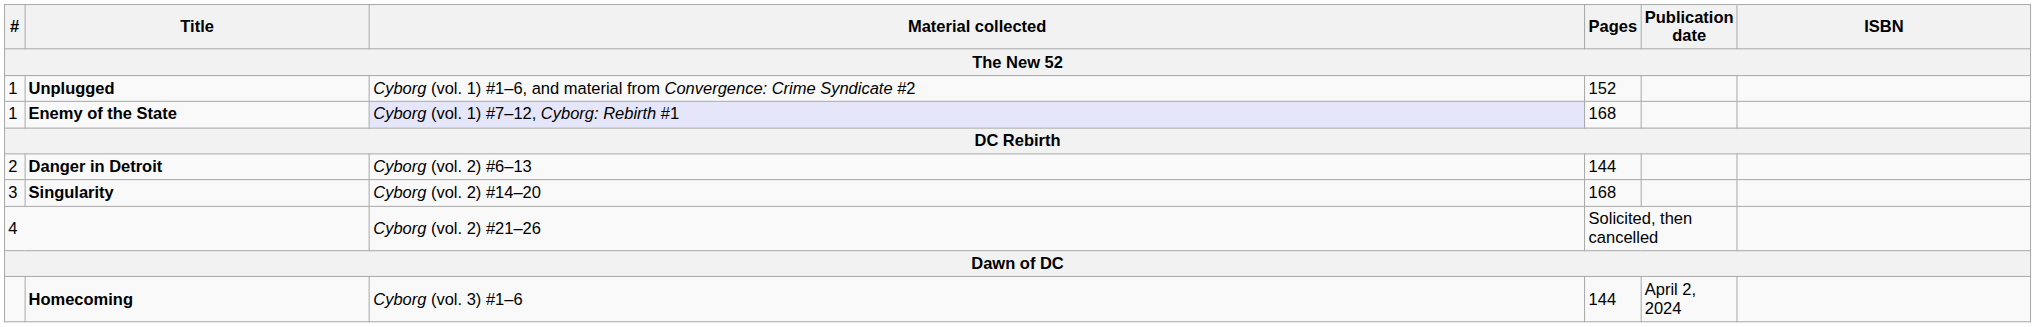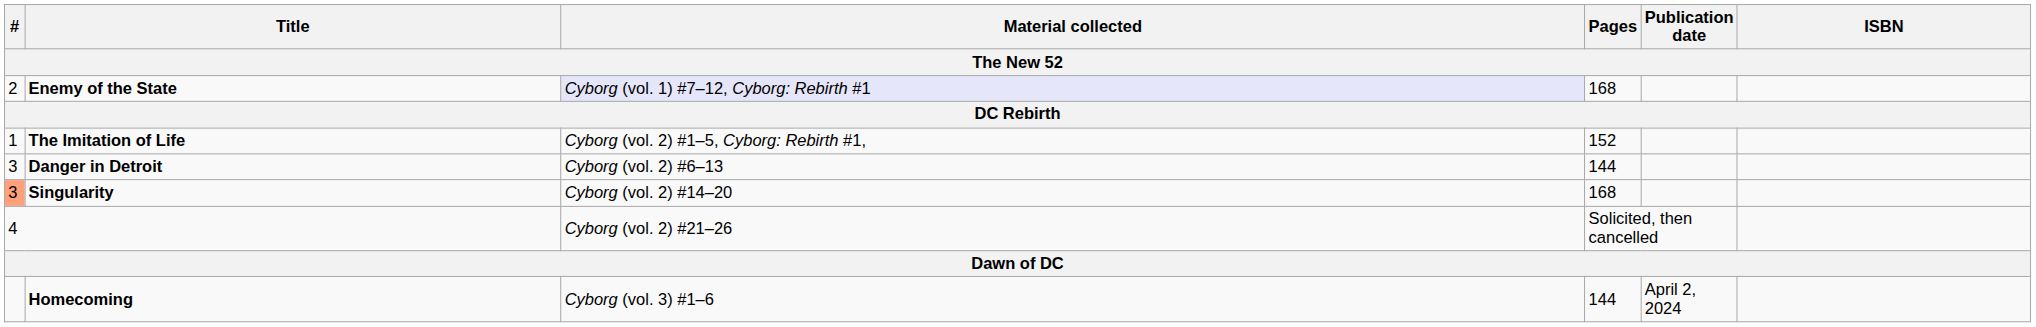 <table class="wikitable sortable">
 <tr>
 <th style="width:1%;" class="unsortable">#</th>
 <th>Title</th>
 <th>Material collected</th>
 <th class="unsortable" style="width:1%;">Pages</th>
 <th style="width:1%;">Publication date</th>
 <th class="unsortable" style="width:14.47%;">ISBN</th>
 </tr>
 <tr>
 <th colspan="6">The New 52</th>
 </tr>
 <tr>
-<td>1</td>
-<td><strong>Unplugged</strong></td>
-<td><em>Cyborg</em> (vol. 1) #1–6, and material from <em>Convergence: Crime Syndicate</em> #2</td>
-<td>152</td>
-<td></td>
-<td></td>
-</tr>
-<tr>
-<td>1</td>
+<td>2</td>
 <td><strong>Enemy of the State</strong></td>
 <td style="background: lavender;"><em>Cyborg</em> (vol. 1) #7–12, <em>Cyborg: Rebirth</em> #1</td>
 <td>168</td>
 <td></td>
 <td></td>
 </tr>
 <tr>
 <th colspan="6">DC Rebirth</th>
 </tr>
 <tr>
-<td>2</td>
+<td>1</td>
+<td><strong>The Imitation of Life</strong></td>
+<td><em>Cyborg</em> (vol. 2) #1–5, <em>Cyborg: Rebirth</em> #1,</td>
+<td>152</td>
+<td></td>
+<td></td>
+</tr>
+<tr>
+<td>3</td>
 <td><strong>Danger in Detroit</strong></td>
 <td><em>Cyborg</em> (vol. 2) #6–13</td>
 <td>144</td>
 <td></td>
 <td></td>
 </tr>
 <tr>
-<td>3</td>
+<td style="background: lightsalmon;">3</td>
 <td><strong>Singularity</strong></td>
 <td><em>Cyborg</em> (vol. 2) #14–20</td>
 <td>168</td>
 <td></td>
 <td></td>
 </tr>
 <tr>
 <td colspan="2">4</td>
 <td><em>Cyborg</em> (vol. 2) #21–26</td>
 <td colspan="2">Solicited, then cancelled</td>
 <td></td>
 </tr>
 <tr>
 <th colspan="6">Dawn of DC</th>
 </tr>
 <tr>
 <td></td>
 <td><strong>Homecoming</strong></td>
 <td><em>Cyborg</em> (vol. 3) #1–6</td>
 <td>144</td>
 <td>April 2, 2024</td>
 <td></td>
 </tr>
 </table>
